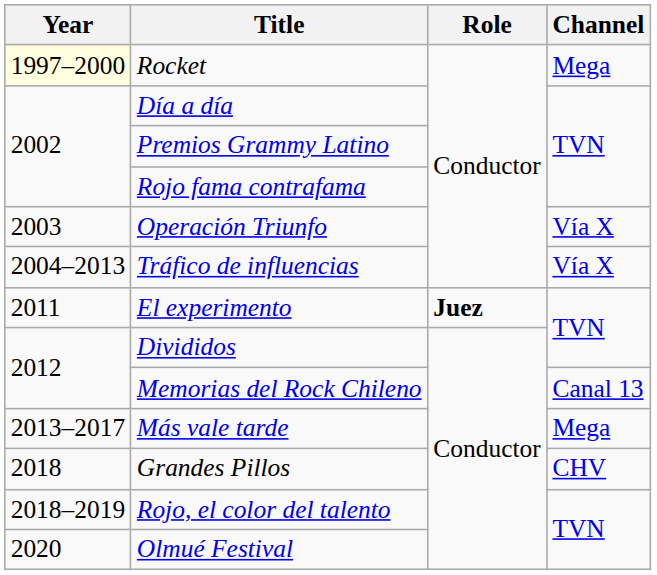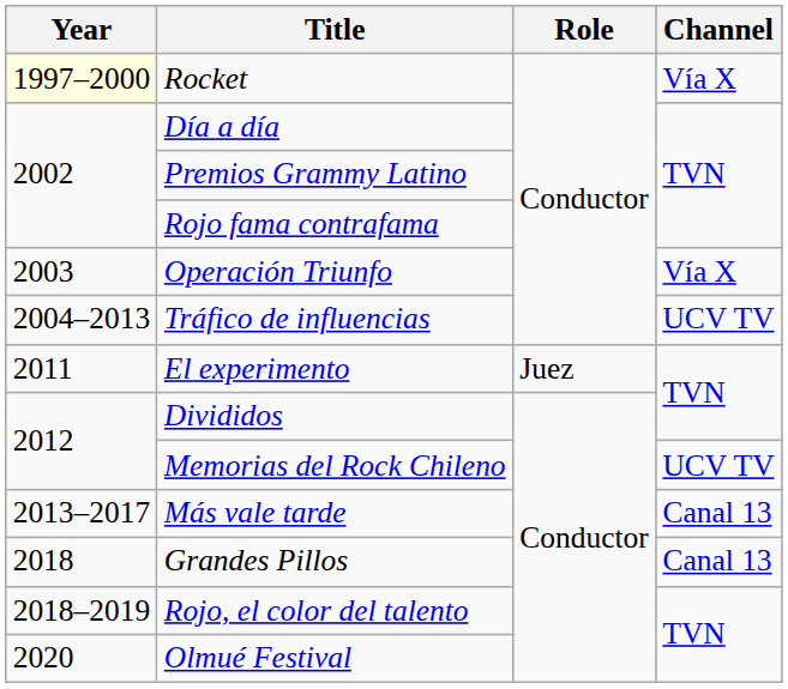 <table class="wikitable sortable">
 <tr>
 <th>Year</th>
 <th>Title</th>
 <th>Role</th>
 <th>Channel</th>
 </tr>
 <tr>
 <td style="background: lightyellow;">1997–2000</td>
 <td><em>Rocket</em></td>
 <td rowspan="6">Conductor</td>
-<td><a href='#'>Mega</a></td>
+<td><a href='#'>Vía X</a></td>
 </tr>
 <tr>
 <td rowspan="3">2002</td>
 <td><em><a href='#'>Día a día</a></em></td>
 <td rowspan="3"><a href='#'>TVN</a></td>
 </tr>
 <tr>
 <td><em><a href='#'>Premios Grammy Latino</a></em></td>
 </tr>
 <tr>
 <td><em><a href='#'>Rojo fama contrafama</a></em></td>
 </tr>
 <tr>
 <td>2003</td>
 <td><em><a href='#'>Operación Triunfo</a></em></td>
 <td><a href='#'>Vía X</a></td>
 </tr>
 <tr>
 <td>2004–2013</td>
 <td><em><a href='#'>Tráfico de influencias</a></em></td>
-<td><a href='#'>Vía X</a></td>
+<td><a href='#'>UCV TV</a></td>
 </tr>
 <tr>
 <td>2011</td>
 <td><em><a href='#'>El experimento</a></em></td>
-<td><strong>Juez</strong></td>
+<td>Juez</td>
 <td rowspan="2"><a href='#'>TVN</a></td>
 </tr>
 <tr>
 <td rowspan="2">2012</td>
 <td><em><a href='#'>Divididos</a></em></td>
 <td rowspan="6">Conductor</td>
 </tr>
 <tr>
 <td><em><a href='#'>Memorias del Rock Chileno</a></em></td>
-<td><a href='#'>Canal 13</a></td>
+<td><a href='#'>UCV TV</a></td>
 </tr>
 <tr>
 <td>2013–2017</td>
 <td><em><a href='#'>Más vale tarde</a></em></td>
-<td><a href='#'>Mega</a></td>
+<td><a href='#'>Canal 13</a></td>
 </tr>
 <tr>
 <td>2018</td>
 <td><em>Grandes Pillos</em></td>
-<td><a href='#'>CHV</a></td>
+<td><a href='#'>Canal 13</a></td>
 </tr>
 <tr>
 <td>2018–2019</td>
 <td><em><a href='#'>Rojo, el color del talento</a></em></td>
 <td rowspan="2"><a href='#'>TVN</a></td>
 </tr>
 <tr>
 <td>2020</td>
 <td><em><a href='#'>Olmué Festival</a></em></td>
 </tr>
 </table>
